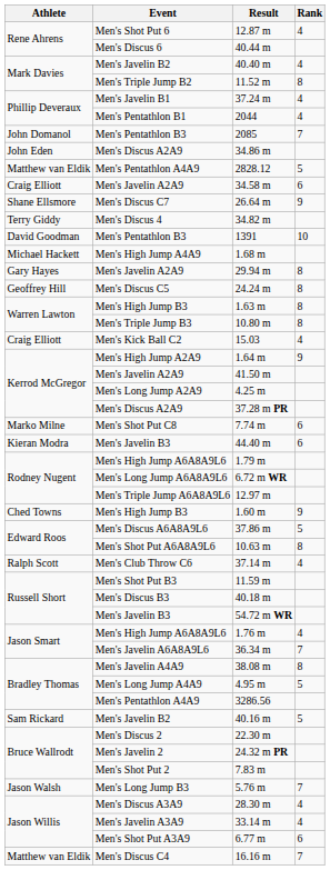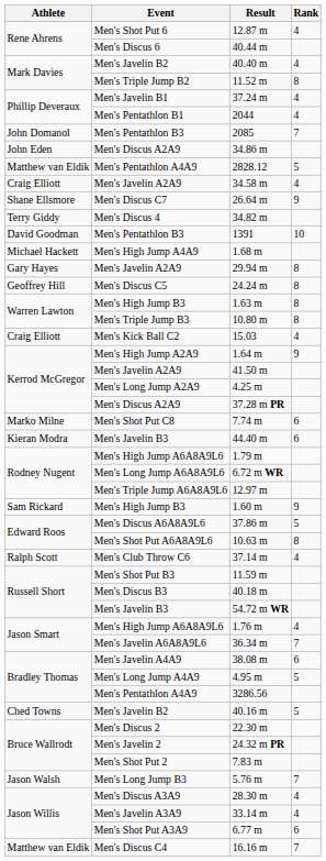 <table class="wikitable">
 <tr>
 <th>Athlete</th>
 <th>Event</th>
 <th>Result</th>
 <th>Rank</th>
 </tr>
 <tr>
 <td rowspan="2">Rene Ahrens</td>
 <td>Men's Shot Put 6</td>
 <td>12.87 m</td>
 <td>4</td>
 </tr>
 <tr>
 <td>Men's Discus 6</td>
 <td>40.44 m</td>
 <td></td>
 </tr>
 <tr>
 <td rowspan="2">Mark Davies</td>
 <td>Men's Javelin B2</td>
 <td>40.40 m</td>
 <td>4</td>
 </tr>
 <tr>
 <td>Men's Triple Jump B2</td>
 <td>11.52 m</td>
 <td>8</td>
 </tr>
 <tr>
 <td rowspan="2">Phillip Deveraux</td>
 <td>Men's Javelin B1</td>
 <td>37.24 m</td>
 <td>4</td>
 </tr>
 <tr>
 <td>Men's Pentathlon B1</td>
 <td>2044</td>
 <td>4</td>
 </tr>
 <tr>
 <td>John Domanol</td>
 <td>Men's Pentathlon B3</td>
 <td>2085</td>
 <td>7</td>
 </tr>
 <tr>
 <td>John Eden</td>
 <td>Men's Discus A2A9</td>
 <td>34.86 m</td>
 <td></td>
 </tr>
 <tr>
 <td>Matthew van Eldik</td>
 <td>Men's Pentathlon A4A9</td>
 <td>2828.12</td>
 <td>5</td>
 </tr>
 <tr>
 <td>Craig Elliott</td>
 <td>Men's Javelin A2A9</td>
 <td>34.58 m</td>
-<td>6</td>
+<td>4</td>
 </tr>
 <tr>
 <td>Shane Ellsmore</td>
 <td>Men's Discus C7</td>
 <td>26.64 m</td>
 <td>9</td>
 </tr>
 <tr>
 <td>Terry Giddy</td>
 <td>Men's Discus 4</td>
 <td>34.82 m</td>
 <td></td>
 </tr>
 <tr>
 <td>David Goodman</td>
 <td>Men's Pentathlon B3</td>
 <td>1391</td>
 <td>10</td>
 </tr>
 <tr>
 <td>Michael Hackett</td>
 <td>Men's High Jump A4A9</td>
 <td>1.68 m</td>
 <td></td>
 </tr>
 <tr>
 <td>Gary Hayes</td>
 <td>Men's Javelin A2A9</td>
 <td>29.94 m</td>
 <td>8</td>
 </tr>
 <tr>
 <td>Geoffrey Hill</td>
 <td>Men's Discus C5</td>
 <td>24.24 m</td>
 <td>8</td>
 </tr>
 <tr>
 <td rowspan="2">Warren Lawton</td>
 <td>Men's High Jump B3</td>
 <td>1.63 m</td>
 <td>8</td>
 </tr>
 <tr>
 <td>Men's Triple Jump B3</td>
 <td>10.80 m</td>
 <td>8</td>
 </tr>
 <tr>
 <td>Craig Elliott</td>
 <td>Men's Kick Ball C2</td>
 <td>15.03</td>
 <td>4</td>
 </tr>
 <tr>
 <td rowspan="4">Kerrod McGregor</td>
 <td>Men's High Jump A2A9</td>
 <td>1.64 m</td>
 <td>9</td>
 </tr>
 <tr>
 <td>Men's Javelin A2A9</td>
 <td>41.50 m</td>
 <td></td>
 </tr>
 <tr>
 <td>Men's Long Jump A2A9</td>
 <td>4.25 m</td>
 <td></td>
 </tr>
 <tr>
 <td>Men's Discus A2A9</td>
 <td>37.28 m <strong>PR</strong></td>
 <td></td>
 </tr>
 <tr>
 <td>Marko Milne</td>
 <td>Men's Shot Put C8</td>
 <td>7.74 m</td>
 <td>6</td>
 </tr>
 <tr>
 <td>Kieran Modra</td>
 <td>Men's Javelin B3</td>
 <td>44.40 m</td>
 <td>6</td>
 </tr>
 <tr>
 <td rowspan="3">Rodney Nugent</td>
 <td>Men's High Jump A6A8A9L6</td>
 <td>1.79 m</td>
 <td></td>
 </tr>
 <tr>
 <td>Men's Long Jump A6A8A9L6</td>
 <td>6.72 m <strong>WR</strong></td>
 <td></td>
 </tr>
 <tr>
 <td>Men's Triple Jump A6A8A9L6</td>
 <td>12.97 m</td>
 <td></td>
 </tr>
 <tr>
-<td>Ched Towns</td>
+<td>Sam Rickard</td>
 <td>Men's High Jump B3</td>
 <td>1.60 m</td>
 <td>9</td>
 </tr>
 <tr>
 <td rowspan="2">Edward Roos</td>
 <td>Men's Discus A6A8A9L6</td>
 <td>37.86 m</td>
 <td>5</td>
 </tr>
 <tr>
 <td>Men's Shot Put A6A8A9L6</td>
 <td>10.63 m</td>
 <td>8</td>
 </tr>
 <tr>
 <td>Ralph Scott</td>
 <td>Men's Club Throw C6</td>
 <td>37.14 m</td>
 <td>4</td>
 </tr>
 <tr>
 <td rowspan="3">Russell Short</td>
 <td>Men's Shot Put B3</td>
 <td>11.59 m</td>
 <td></td>
 </tr>
 <tr>
 <td>Men's Discus B3</td>
 <td>40.18 m</td>
 <td></td>
 </tr>
 <tr>
 <td>Men's Javelin B3</td>
 <td>54.72 m <strong>WR</strong></td>
 <td></td>
 </tr>
 <tr>
 <td rowspan="2">Jason Smart</td>
 <td>Men's High Jump A6A8A9L6</td>
 <td>1.76 m</td>
 <td>4</td>
 </tr>
 <tr>
 <td>Men's Javelin A6A8A9L6</td>
 <td>36.34 m</td>
 <td>7</td>
 </tr>
 <tr>
 <td rowspan="3">Bradley Thomas</td>
 <td>Men's Javelin A4A9</td>
 <td>38.08 m</td>
-<td>8</td>
+<td>6</td>
 </tr>
 <tr>
 <td>Men's Long Jump A4A9</td>
 <td>4.95 m</td>
 <td>5</td>
 </tr>
 <tr>
 <td>Men's Pentathlon A4A9</td>
 <td>3286.56</td>
 <td></td>
 </tr>
 <tr>
-<td>Sam Rickard</td>
+<td>Ched Towns</td>
 <td>Men's Javelin B2</td>
 <td>40.16 m</td>
 <td>5</td>
 </tr>
 <tr>
 <td rowspan="3">Bruce Wallrodt</td>
 <td>Men's Discus 2</td>
 <td>22.30 m</td>
 <td></td>
 </tr>
 <tr>
 <td>Men's Javelin 2</td>
 <td>24.32 m <strong>PR</strong></td>
 <td></td>
 </tr>
 <tr>
 <td>Men's Shot Put 2</td>
 <td>7.83 m</td>
 <td></td>
 </tr>
 <tr>
 <td>Jason Walsh</td>
 <td>Men's Long Jump B3</td>
 <td>5.76 m</td>
 <td>7</td>
 </tr>
 <tr>
 <td rowspan="3">Jason Willis</td>
 <td>Men's Discus A3A9</td>
 <td>28.30 m</td>
 <td>4</td>
 </tr>
 <tr>
 <td>Men's Javelin A3A9</td>
 <td>33.14 m</td>
 <td>4</td>
 </tr>
 <tr>
 <td>Men's Shot Put A3A9</td>
 <td>6.77 m</td>
 <td>6</td>
 </tr>
 <tr>
 <td>Matthew van Eldik</td>
 <td>Men's Discus C4</td>
 <td>16.16 m</td>
 <td>7</td>
 </tr>
 </table>
